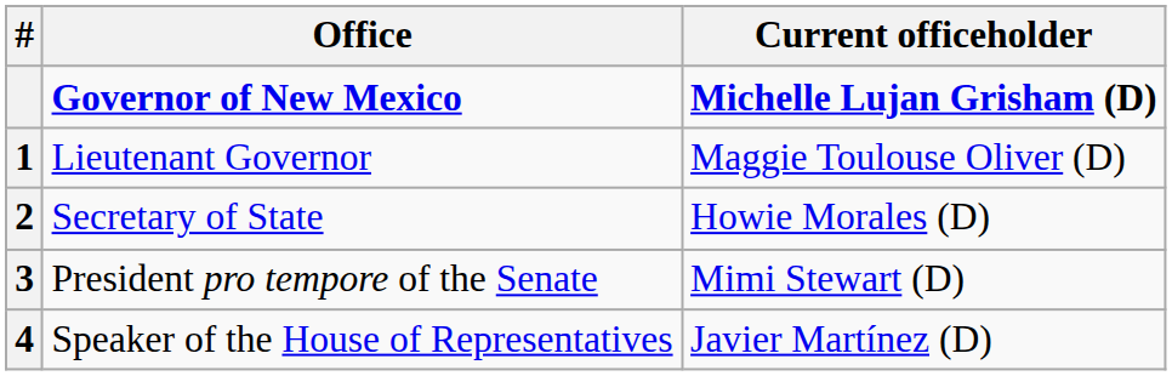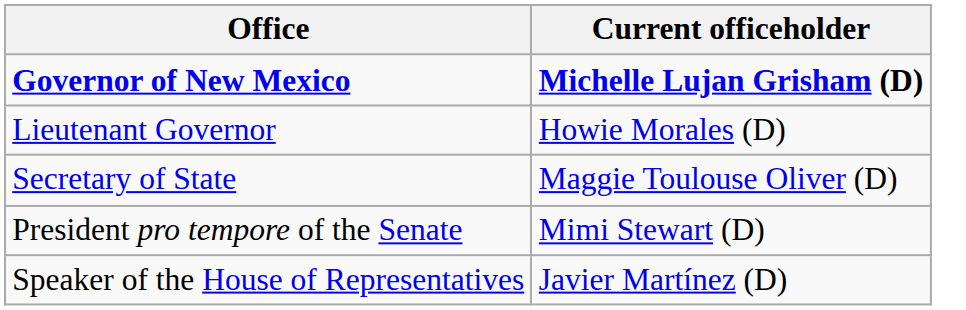 <table class=wikitable>
 <tr>
-<th>#</th>
 <th>Office</th>
 <th>Current officeholder</th>
 </tr>
 <tr>
-<th></th>
 <td><strong><a href='#'>Governor of New Mexico</a></strong></td>
 <td><strong><a href='#'>Michelle Lujan Grisham</a> (D)</strong></td>
 </tr>
 <tr>
-<th>1</th>
 <td><a href='#'>Lieutenant Governor</a></td>
+<td><a href='#'>Howie Morales</a> (D)</td>
+</tr>
+<tr>
+<td><a href='#'>Secretary of State</a></td>
 <td><a href='#'>Maggie Toulouse Oliver</a> (D)</td>
 </tr>
 <tr>
-<th>2</th>
-<td><a href='#'>Secretary of State</a></td>
-<td><a href='#'>Howie Morales</a> (D)</td>
-</tr>
-<tr>
-<th>3</th>
 <td>President <em>pro tempore</em> of the <a href='#'>Senate</a></td>
 <td><a href='#'>Mimi Stewart</a> (D)</td>
 </tr>
 <tr>
-<th>4</th>
 <td>Speaker of the <a href='#'>House of Representatives</a></td>
 <td><a href='#'>Javier Martínez</a> (D)</td>
 </tr>
 </table>
